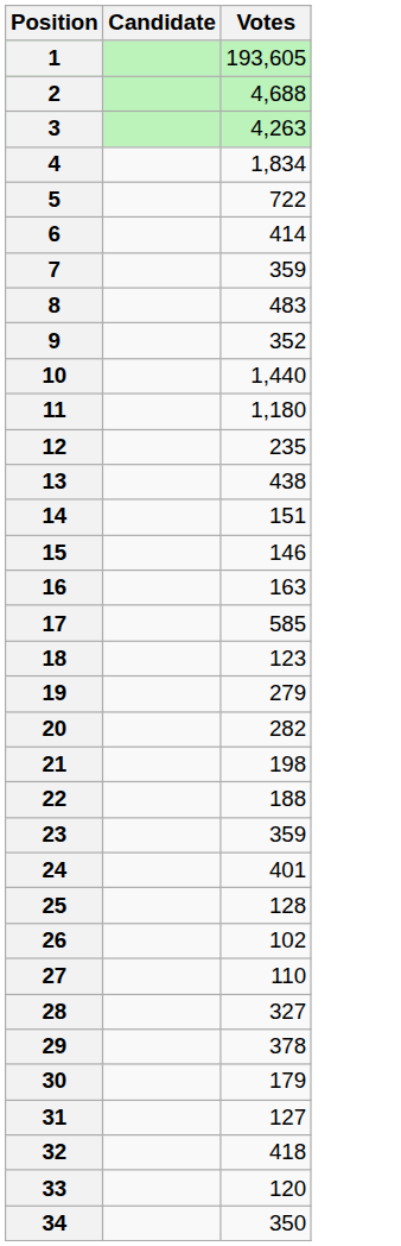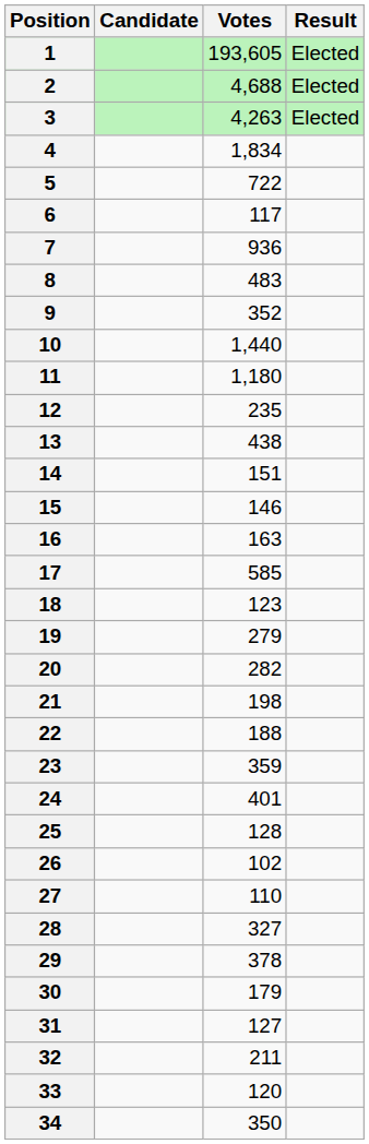 <table class="wikitable sortable col3right">
 <tr>
 <th scope="col">Position</th>
 <th scope="col">Candidate</th>
 <th scope="col">Votes</th>
+<th scope="col">Result</th>
 </tr>
 <tr bgcolor=bbf3bb>
 <th scope="row">1</th>
 <td></td>
 <td align="right">193,605</td>
+<td>Elected</td>
 </tr>
 <tr bgcolor=bbf3bb>
 <th scope="row">2</th>
 <td></td>
 <td align="right">4,688</td>
+<td>Elected</td>
 </tr>
 <tr bgcolor=bbf3bb>
 <th scope="row">3</th>
 <td></td>
 <td align="right">4,263</td>
+<td>Elected</td>
 </tr>
 <tr>
 <th scope="row">4</th>
 <td></td>
 <td align="right">1,834</td>
+<td></td>
 </tr>
 <tr>
 <th scope="row">5</th>
 <td></td>
 <td align="right">722</td>
+<td></td>
 </tr>
 <tr>
 <th scope="row">6</th>
 <td></td>
-<td align="right">414</td>
+<td align="right">117</td>
+<td></td>
 </tr>
 <tr>
 <th scope="row">7</th>
 <td></td>
-<td align="right">359</td>
+<td align="right">936</td>
+<td></td>
 </tr>
 <tr>
 <th scope="row">8</th>
 <td></td>
 <td align="right">483</td>
+<td></td>
 </tr>
 <tr>
 <th scope="row">9</th>
 <td></td>
 <td align="right">352</td>
+<td></td>
 </tr>
 <tr>
 <th scope="row">10</th>
 <td></td>
 <td align="right">1,440</td>
+<td></td>
 </tr>
 <tr>
 <th scope="row">11</th>
 <td></td>
 <td align="right">1,180</td>
+<td></td>
 </tr>
 <tr>
 <th scope="row">12</th>
 <td></td>
 <td align="right">235</td>
+<td></td>
 </tr>
 <tr>
 <th scope="row">13</th>
 <td></td>
 <td align="right">438</td>
+<td></td>
 </tr>
 <tr>
 <th scope="row">14</th>
 <td></td>
 <td align="right">151</td>
+<td></td>
 </tr>
 <tr>
 <th scope="row">15</th>
 <td></td>
 <td align="right">146</td>
+<td></td>
 </tr>
 <tr>
 <th scope="row">16</th>
 <td></td>
 <td align="right">163</td>
+<td></td>
 </tr>
 <tr>
 <th scope="row">17</th>
 <td></td>
 <td align="right">585</td>
+<td></td>
 </tr>
 <tr>
 <th scope="row">18</th>
 <td></td>
 <td align="right">123</td>
+<td></td>
 </tr>
 <tr>
 <th scope="row">19</th>
 <td></td>
 <td align="right">279</td>
+<td></td>
 </tr>
 <tr>
 <th scope="row">20</th>
 <td></td>
 <td align="right">282</td>
+<td></td>
 </tr>
 <tr>
 <th scope="row">21</th>
 <td></td>
 <td align="right">198</td>
+<td></td>
 </tr>
 <tr>
 <th scope="row">22</th>
 <td></td>
 <td align="right">188</td>
+<td></td>
 </tr>
 <tr>
 <th scope="row">23</th>
 <td></td>
 <td align="right">359</td>
+<td></td>
 </tr>
 <tr>
 <th scope="row">24</th>
 <td></td>
 <td align="right">401</td>
+<td></td>
 </tr>
 <tr>
 <th scope="row">25</th>
 <td></td>
 <td align="right">128</td>
+<td></td>
 </tr>
 <tr>
 <th scope="row">26</th>
 <td></td>
 <td align="right">102</td>
+<td></td>
 </tr>
 <tr>
 <th scope="row">27</th>
 <td></td>
 <td align="right">110</td>
+<td></td>
 </tr>
 <tr>
 <th scope="row">28</th>
 <td></td>
 <td align="right">327</td>
+<td></td>
 </tr>
 <tr>
 <th scope="row">29</th>
 <td></td>
 <td align="right">378</td>
+<td></td>
 </tr>
 <tr>
 <th scope="row">30</th>
 <td></td>
 <td align="right">179</td>
+<td></td>
 </tr>
 <tr>
 <th scope="row">31</th>
 <td></td>
 <td align="right">127</td>
+<td></td>
 </tr>
 <tr>
 <th scope="row">32</th>
 <td></td>
-<td align="right">418</td>
+<td align="right">211</td>
+<td></td>
 </tr>
 <tr>
 <th scope="row">33</th>
 <td></td>
 <td align="right">120</td>
+<td></td>
 </tr>
 <tr>
 <th scope="row">34</th>
 <td></td>
 <td align="right">350</td>
+<td></td>
 </tr>
 </table>
